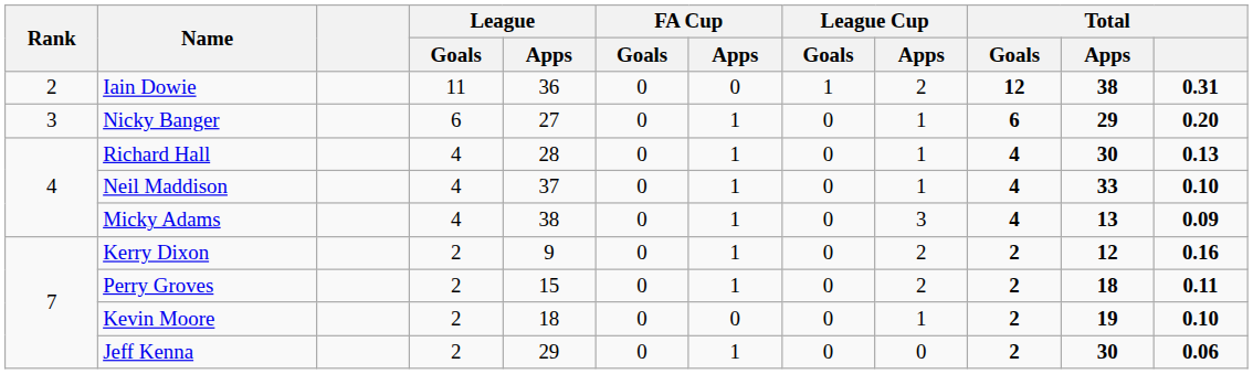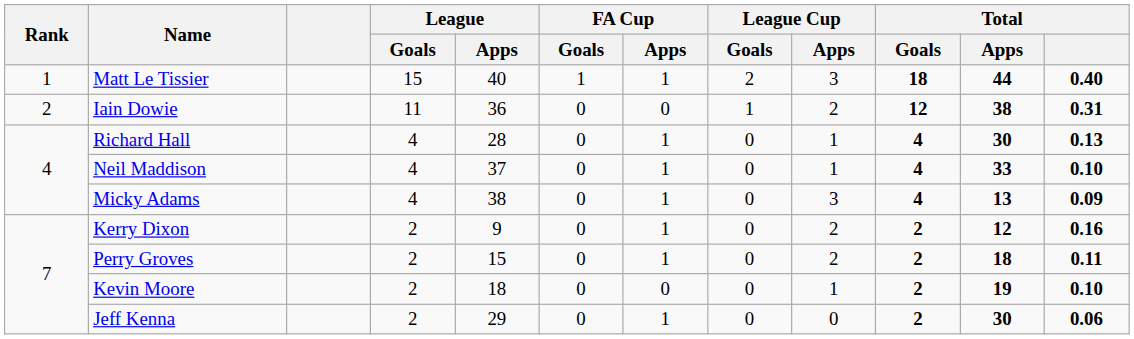 <table class="wikitable plainrowheaders" style="text-align:center;">
 <tr>
 <th scope="col" rowspan="2" style="width:4em;">Rank</th>
 <th scope="col" rowspan="2" style="width:10em;">Name</th>
 <th scope="col" rowspan="2" style="width:4em;"></th>
 <th scope="col" colspan="2">League</th>
 <th scope="col" colspan="2">FA Cup</th>
 <th scope="col" colspan="2">League Cup</th>
 <th scope="col" colspan="3">Total</th>
 </tr>
 <tr>
 <th scope="col" style="width:4em;">Goals</th>
 <th scope="col" style="width:4em;">Apps</th>
 <th scope="col" style="width:4em;">Goals</th>
 <th scope="col" style="width:4em;">Apps</th>
 <th scope="col" style="width:4em;">Goals</th>
 <th scope="col" style="width:4em;">Apps</th>
 <th scope="col" style="width:4em;">Goals</th>
 <th scope="col" style="width:4em;">Apps</th>
 <th scope="col" style="width:4em;"></th>
 </tr>
 <tr>
+<td>1</td>
+<td align="left"><a href='#'>Matt Le Tissier</a></td>
+<td></td>
+<td>15</td>
+<td>40</td>
+<td>1</td>
+<td>1</td>
+<td>2</td>
+<td>3</td>
+<td><strong>18</strong></td>
+<td><strong>44</strong></td>
+<td><strong>0.40</strong></td>
+</tr>
+<tr>
 <td>2</td>
 <td align="left"><a href='#'>Iain Dowie</a></td>
 <td></td>
 <td>11</td>
 <td>36</td>
 <td>0</td>
 <td>0</td>
 <td>1</td>
 <td>2</td>
 <td><strong>12</strong></td>
 <td><strong>38</strong></td>
 <td><strong>0.31</strong></td>
-</tr>
-<tr>
-<td>3</td>
-<td align="left"><a href='#'>Nicky Banger</a></td>
-<td></td>
-<td>6</td>
-<td>27</td>
-<td>0</td>
-<td>1</td>
-<td>0</td>
-<td>1</td>
-<td><strong>6</strong></td>
-<td><strong>29</strong></td>
-<td><strong>0.20</strong></td>
 </tr>
 <tr>
 <td rowspan="3">4</td>
 <td align="left"><a href='#'>Richard Hall</a></td>
 <td></td>
 <td>4</td>
 <td>28</td>
 <td>0</td>
 <td>1</td>
 <td>0</td>
 <td>1</td>
 <td><strong>4</strong></td>
 <td><strong>30</strong></td>
 <td><strong>0.13</strong></td>
 </tr>
 <tr>
 <td align="left"><a href='#'>Neil Maddison</a></td>
 <td></td>
 <td>4</td>
 <td>37</td>
 <td>0</td>
 <td>1</td>
 <td>0</td>
 <td>1</td>
 <td><strong>4</strong></td>
 <td><strong>33</strong></td>
 <td><strong>0.10</strong></td>
 </tr>
 <tr>
 <td align="left"><a href='#'>Micky Adams</a></td>
 <td></td>
 <td>4</td>
 <td>38</td>
 <td>0</td>
 <td>1</td>
 <td>0</td>
 <td>3</td>
 <td><strong>4</strong></td>
 <td><strong>13</strong></td>
 <td><strong>0.09</strong></td>
 </tr>
 <tr>
 <td rowspan="4">7</td>
 <td align="left"><a href='#'>Kerry Dixon</a></td>
 <td></td>
 <td>2</td>
 <td>9</td>
 <td>0</td>
 <td>1</td>
 <td>0</td>
 <td>2</td>
 <td><strong>2</strong></td>
 <td><strong>12</strong></td>
 <td><strong>0.16</strong></td>
 </tr>
 <tr>
 <td align="left"><a href='#'>Perry Groves</a></td>
 <td></td>
 <td>2</td>
 <td>15</td>
 <td>0</td>
 <td>1</td>
 <td>0</td>
 <td>2</td>
 <td><strong>2</strong></td>
 <td><strong>18</strong></td>
 <td><strong>0.11</strong></td>
 </tr>
 <tr>
 <td align="left"><a href='#'>Kevin Moore</a></td>
 <td></td>
 <td>2</td>
 <td>18</td>
 <td>0</td>
 <td>0</td>
 <td>0</td>
 <td>1</td>
 <td><strong>2</strong></td>
 <td><strong>19</strong></td>
 <td><strong>0.10</strong></td>
 </tr>
 <tr>
 <td align="left"><a href='#'>Jeff Kenna</a></td>
 <td></td>
 <td>2</td>
 <td>29</td>
 <td>0</td>
 <td>1</td>
 <td>0</td>
 <td>0</td>
 <td><strong>2</strong></td>
 <td><strong>30</strong></td>
 <td><strong>0.06</strong></td>
 </tr>
 </table>
